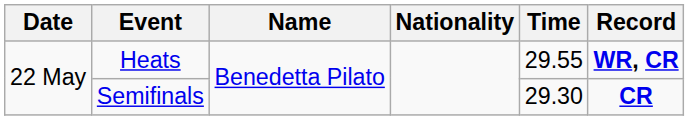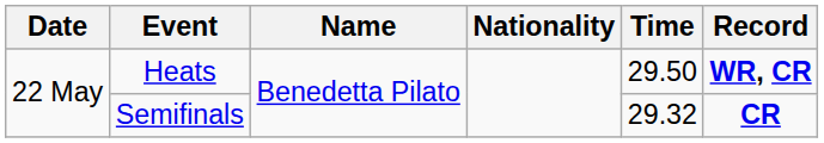 <table class="wikitable" style=text-align:center>
 <tr>
 <th>Date</th>
 <th>Event</th>
 <th>Name</th>
 <th>Nationality</th>
 <th>Time</th>
 <th>Record</th>
 </tr>
 <tr>
 <td rowspan=2>22 May</td>
 <td><a href='#'>Heats</a></td>
 <td rowspan=2 align=left><a href='#'>Benedetta Pilato</a></td>
 <td rowspan=2 align=left></td>
-<td>29.55</td>
+<td>29.50</td>
 <td><strong><a href='#'>WR</a>, <a href='#'>CR</a></strong></td>
 </tr>
 <tr>
 <td><a href='#'>Semifinals</a></td>
-<td>29.30</td>
+<td>29.32</td>
 <td><strong><a href='#'>CR</a></strong></td>
 </tr>
 </table>
